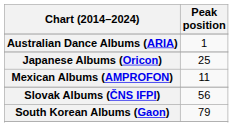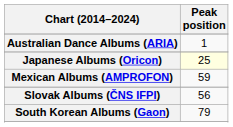 <table class="wikitable sortable plainrowheaders" style="text-align:center">
 <tr>
 <th scope="col">Chart (2014–2024)</th>
 <th scope="col">Peak<br>position</th>
 </tr>
 <tr>
 </tr>
 <tr>
 <th scope="row">Australian Dance Albums (<a href='#'>ARIA</a>)</th>
 <td>1</td>
 </tr>
 <tr>
 </tr>
 <tr>
 </tr>
 <tr>
 </tr>
 <tr>
 </tr>
 <tr>
 </tr>
 <tr>
 </tr>
 <tr>
 </tr>
 <tr>
 </tr>
 <tr>
 </tr>
 <tr>
 </tr>
 <tr>
 </tr>
 <tr>
 </tr>
 <tr>
 </tr>
 <tr>
 <th scope="row">Japanese Albums (<a href='#'>Oricon</a>)</th>
-<td>25</td>
+<td style="background: lightyellow;">25</td>
 </tr>
 <tr>
 <th scope="row">Mexican Albums (<a href='#'>AMPROFON</a>)</th>
-<td>11</td>
+<td>59</td>
 </tr>
 <tr>
 </tr>
 <tr>
 </tr>
 <tr>
 </tr>
 <tr>
 </tr>
 <tr>
 </tr>
 <tr>
 <th scope="row">Slovak Albums (<a href='#'>ČNS IFPI</a>)</th>
 <td>56</td>
 </tr>
 <tr>
 <th scope="row">South Korean Albums (<a href='#'>Gaon</a>)</th>
 <td>79</td>
 </tr>
 <tr>
 </tr>
 <tr>
 </tr>
 <tr>
 </tr>
 <tr>
 </tr>
 <tr>
 </tr>
 <tr>
 </tr>
 <tr>
 </tr>
 <tr>
 </tr>
 </table>
